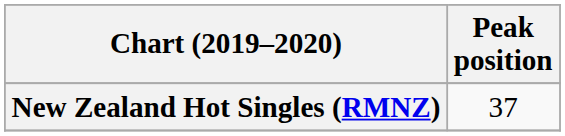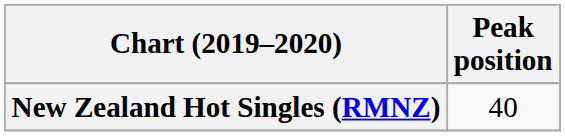 <table class="wikitable sortable plainrowheaders" style="text-align:center">
 <tr>
 <th scope="col">Chart (2019–2020)</th>
 <th scope="col">Peak<br>position</th>
 </tr>
 <tr>
 </tr>
 <tr>
 <th scope="row">New Zealand Hot Singles (<a href='#'>RMNZ</a>)</th>
-<td>37</td>
+<td>40</td>
 </tr>
 <tr>
 </tr>
 <tr>
 </tr>
 <tr>
 </tr>
 <tr>
 </tr>
 <tr>
 </tr>
 <tr>
 </tr>
 </table>
